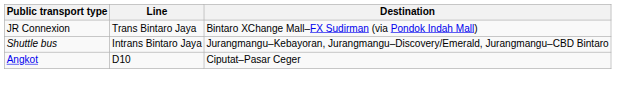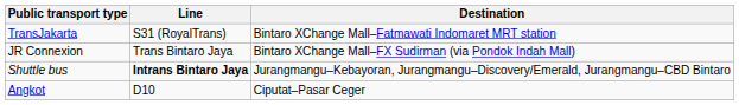 <table class="wikitable sortable">
 <tr>
 <th>Public transport type</th>
 <th>Line</th>
 <th>Destination</th>
+</tr>
+<tr>
+<td><a href='#'>TransJakarta</a></td>
+<td>S31 (RoyalTrans)</td>
+<td>Bintaro XChange Mall–<a href='#'>Fatmawati Indomaret MRT station</a></td>
 </tr>
 <tr>
 <td>JR Connexion</td>
 <td>Trans Bintaro Jaya</td>
 <td>Bintaro XChange Mall–<a href='#'>FX Sudirman</a> (via <a href='#'>Pondok Indah Mall</a>)</td>
 </tr>
 <tr>
 <td><em>Shuttle bus</em></td>
-<td>Intrans Bintaro Jaya</td>
+<td><strong>Intrans Bintaro Jaya</strong></td>
 <td>Jurangmangu–Kebayoran, Jurangmangu–Discovery/Emerald, Jurangmangu–CBD Bintaro</td>
 </tr>
 <tr>
 <td><a href='#'>Angkot</a></td>
 <td>D10</td>
 <td>Ciputat–Pasar Ceger</td>
 </tr>
 </table>
